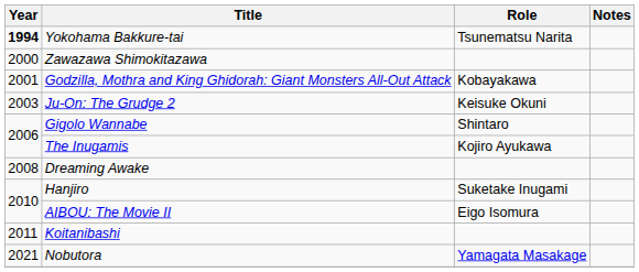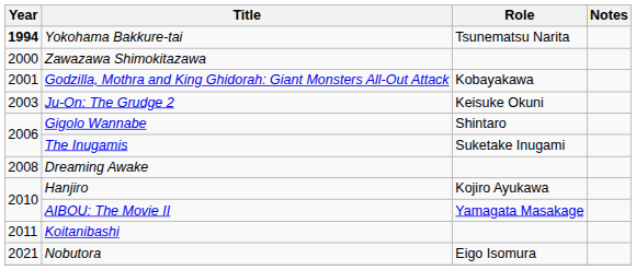 <table class="wikitable">
 <tr>
 <th>Year</th>
 <th>Title</th>
 <th>Role</th>
 <th>Notes</th>
 </tr>
 <tr>
 <td><strong>1994</strong></td>
 <td><em>Yokohama Bakkure-tai</em></td>
 <td>Tsunematsu Narita</td>
 <td></td>
 </tr>
 <tr>
 <td>2000</td>
 <td><em>Zawazawa Shimokitazawa</em></td>
 <td></td>
 <td></td>
 </tr>
 <tr>
 <td>2001</td>
 <td><em><a href='#'>Godzilla, Mothra and King Ghidorah: Giant Monsters All-Out Attack</a></em></td>
 <td>Kobayakawa</td>
 <td></td>
 </tr>
 <tr>
 <td>2003</td>
 <td><em><a href='#'>Ju-On: The Grudge 2</a></em></td>
 <td>Keisuke Okuni</td>
 <td></td>
 </tr>
 <tr>
 <td rowspan="2">2006</td>
 <td><em><a href='#'>Gigolo Wannabe</a></em></td>
 <td>Shintaro</td>
 <td></td>
 </tr>
 <tr>
 <td><em><a href='#'>The Inugamis</a></em></td>
-<td>Kojiro Ayukawa</td>
+<td>Suketake Inugami</td>
 <td></td>
 </tr>
 <tr>
 <td>2008</td>
 <td><em>Dreaming Awake</em></td>
 <td></td>
 <td></td>
 </tr>
 <tr>
 <td rowspan="2">2010</td>
 <td><em>Hanjiro</em></td>
-<td>Suketake Inugami</td>
+<td>Kojiro Ayukawa</td>
 <td></td>
 </tr>
 <tr>
 <td><em><a href='#'>AIBOU: The Movie II</a></em></td>
-<td>Eigo Isomura</td>
+<td><a href='#'>Yamagata Masakage</a></td>
 <td></td>
 </tr>
 <tr>
 <td>2011</td>
 <td><em><a href='#'>Koitanibashi</a></em></td>
 <td></td>
 <td></td>
 </tr>
 <tr>
 <td>2021</td>
 <td><em>Nobutora</em></td>
-<td><a href='#'>Yamagata Masakage</a></td>
+<td>Eigo Isomura</td>
 <td></td>
 </tr>
 <tr>
 </tr>
 </table>
